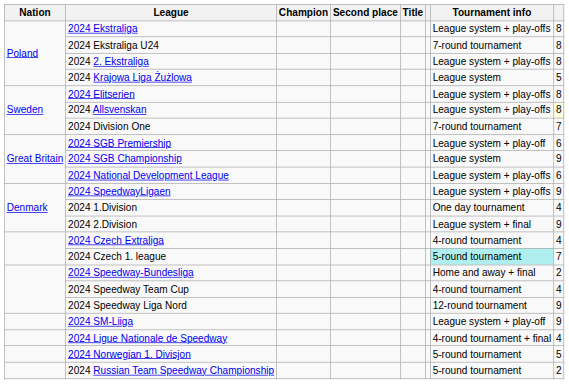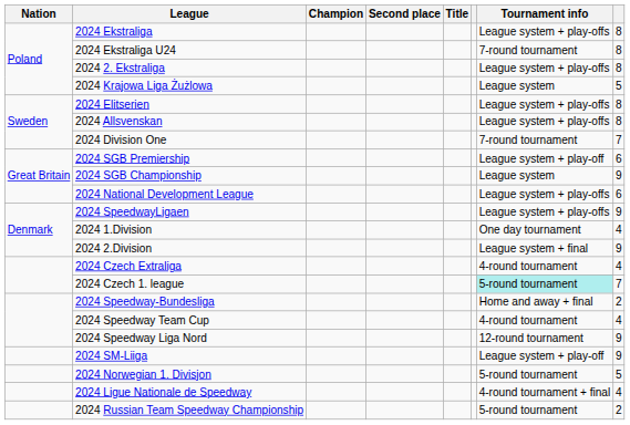 <table class=wikitable style="font-size:14px">
 <tr>
 <th>Nation</th>
 <th>League</th>
 <th>Champion</th>
 <th>Second place</th>
 <th data-sort-type="number">Title</th>
 <th></th>
 <th>Tournament info</th>
 <th></th>
 </tr>
 <tr>
 <td rowspan=4> <a href='#'>Poland</a></td>
 <td><a href='#'>2024 Ekstraliga</a></td>
 <td></td>
 <td></td>
 <td></td>
 <td></td>
 <td>League system + play-offs</td>
 <td>8</td>
 </tr>
 <tr>
 <td>2024 Ekstraliga U24</td>
 <td></td>
 <td></td>
 <td></td>
 <td></td>
 <td>7-round tournament</td>
 <td>8</td>
 </tr>
 <tr>
 <td>2024 <a href='#'>2. Ekstraliga</a></td>
 <td></td>
 <td></td>
 <td></td>
 <td></td>
 <td>League system + play-offs</td>
 <td>8</td>
 </tr>
 <tr>
 <td>2024 <a href='#'>Krajowa Liga Żużlowa</a></td>
 <td></td>
 <td></td>
 <td></td>
 <td></td>
 <td>League system</td>
 <td>5</td>
 </tr>
 <tr>
 <td rowspan=3> <a href='#'>Sweden</a></td>
 <td><a href='#'>2024 Elitserien</a></td>
 <td></td>
 <td></td>
 <td></td>
 <td></td>
 <td>League system + play-offs</td>
 <td>8</td>
 </tr>
 <tr>
 <td>2024 <a href='#'>Allsvenskan</a></td>
 <td></td>
 <td></td>
 <td></td>
 <td></td>
 <td>League system + play-offs</td>
-<td style="background: lightyellow;">8</td>
+<td>8</td>
 </tr>
 <tr>
 <td>2024 Division One</td>
 <td></td>
 <td></td>
 <td></td>
 <td></td>
 <td>7-round tournament</td>
 <td>7</td>
 </tr>
 <tr>
 <td rowspan=3> <a href='#'>Great Britain</a></td>
 <td><a href='#'>2024 SGB Premiership</a></td>
 <td></td>
 <td></td>
 <td></td>
 <td></td>
 <td>League system + play-off</td>
 <td>6</td>
 </tr>
 <tr>
 <td><a href='#'>2024 SGB Championship</a></td>
 <td></td>
 <td></td>
 <td></td>
 <td></td>
 <td>League system</td>
 <td>9</td>
 </tr>
 <tr>
 <td><a href='#'>2024 National Development League</a></td>
 <td></td>
 <td></td>
 <td></td>
 <td></td>
 <td>League system + play-offs</td>
 <td>6</td>
 </tr>
 <tr>
 <td rowspan=3> <a href='#'>Denmark</a></td>
 <td><a href='#'>2024 SpeedwayLigaen</a></td>
 <td></td>
 <td></td>
 <td></td>
 <td></td>
 <td>League system + play-offs</td>
 <td>9</td>
 </tr>
 <tr>
 <td>2024 1.Division</td>
 <td></td>
 <td></td>
 <td></td>
 <td></td>
 <td>One day tournament</td>
 <td>4</td>
 </tr>
 <tr>
 <td>2024 2.Division</td>
 <td></td>
 <td></td>
 <td></td>
 <td></td>
 <td>League system + final</td>
 <td>9</td>
 </tr>
 <tr>
 <td rowspan=2></td>
 <td><a href='#'>2024 Czech Extraliga</a></td>
 <td></td>
 <td></td>
 <td></td>
 <td></td>
 <td>4-round tournament</td>
 <td>4</td>
 </tr>
 <tr>
 <td>2024 Czech 1. league</td>
 <td></td>
 <td></td>
 <td></td>
 <td></td>
 <td style="background: paleturquoise;">5-round tournament</td>
 <td>7</td>
 </tr>
 <tr>
 <td rowspan=3></td>
 <td><a href='#'>2024 Speedway-Bundesliga</a></td>
 <td></td>
 <td></td>
 <td></td>
 <td></td>
 <td>Home and away + final</td>
 <td>2</td>
 </tr>
 <tr>
 <td>2024 Speedway Team Cup</td>
 <td></td>
 <td></td>
 <td></td>
 <td></td>
 <td>4-round tournament</td>
 <td>4</td>
 </tr>
 <tr>
 <td>2024 Speedway Liga Nord</td>
 <td></td>
 <td></td>
 <td></td>
 <td></td>
 <td>12-round tournament</td>
 <td>9</td>
 </tr>
 <tr>
 <td></td>
 <td><a href='#'>2024 SM-Liiga</a></td>
 <td></td>
 <td></td>
 <td></td>
 <td></td>
 <td>League system + play-off</td>
 <td>9</td>
 </tr>
 <tr>
 <td></td>
+<td><a href='#'>2024 Norwegian 1. Divisjon</a></td>
+<td></td>
+<td></td>
+<td></td>
+<td></td>
+<td>5-round tournament</td>
+<td>5</td>
+</tr>
+<tr>
+<td></td>
 <td><a href='#'>2024 Ligue Nationale de Speedway</a></td>
 <td></td>
 <td></td>
 <td></td>
 <td></td>
 <td>4-round tournament + final</td>
 <td>4</td>
-</tr>
-<tr>
-<td></td>
-<td><a href='#'>2024 Norwegian 1. Divisjon</a></td>
-<td></td>
-<td></td>
-<td></td>
-<td></td>
-<td>5-round tournament</td>
-<td>5</td>
 </tr>
 <tr>
 <td></td>
 <td>2024 <a href='#'>Russian Team Speedway Championship</a></td>
 <td></td>
 <td></td>
 <td></td>
 <td></td>
 <td>5-round tournament</td>
 <td>2</td>
 </tr>
 </table>
